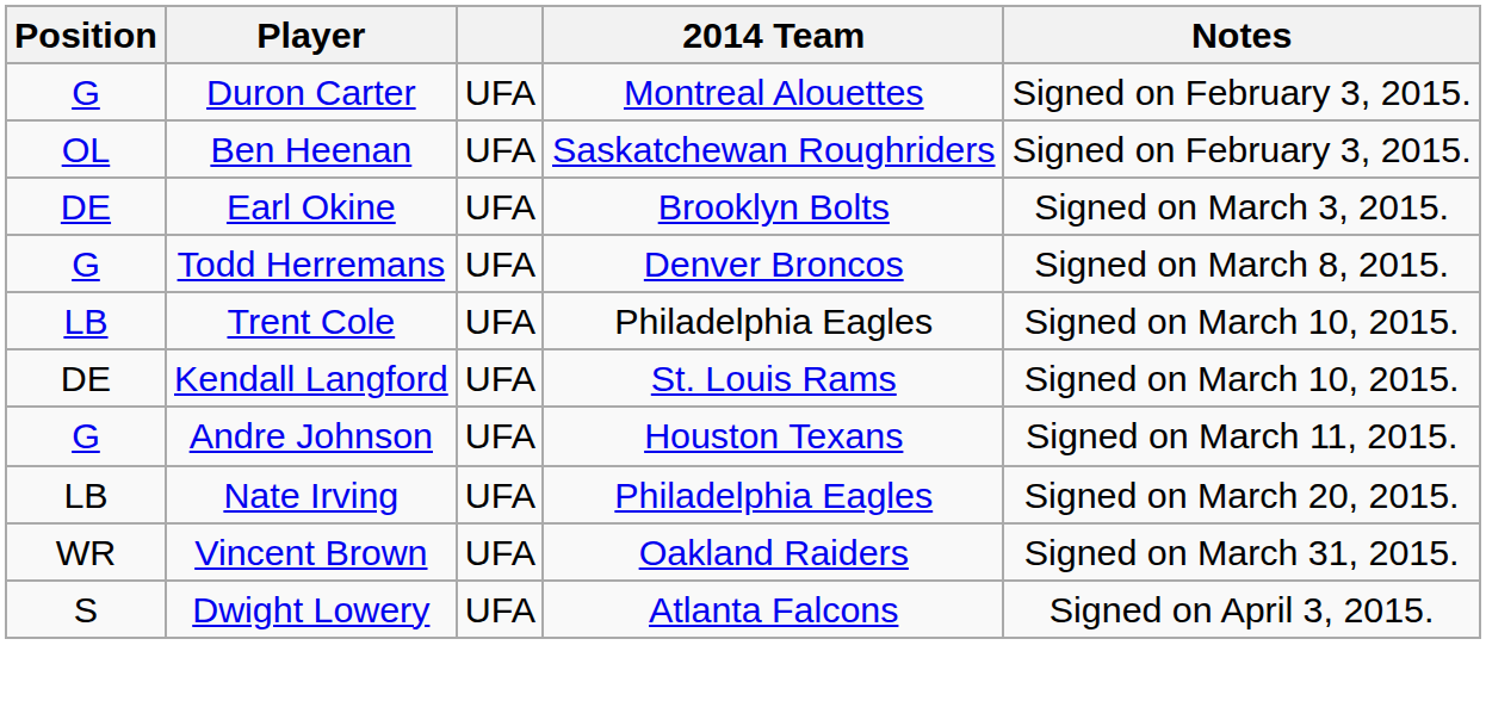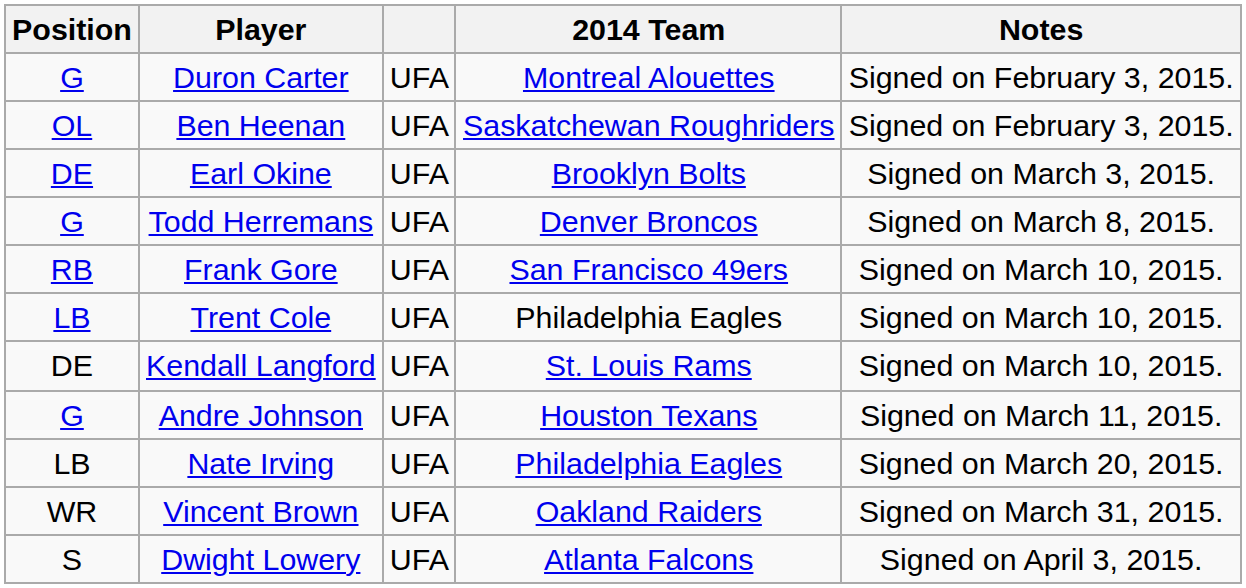 <table class="wikitable" style="font-size: 95%; text-align: center;">
 <tr>
 <th>Position</th>
 <th>Player</th>
 <th></th>
 <th>2014 Team</th>
 <th>Notes</th>
 </tr>
 <tr>
 <td><a href='#'>G</a></td>
 <td><a href='#'>Duron Carter</a></td>
 <td>UFA</td>
 <td><a href='#'>Montreal Alouettes</a></td>
 <td>Signed on February 3, 2015.</td>
 </tr>
 <tr>
 <td><a href='#'>OL</a></td>
 <td><a href='#'>Ben Heenan</a></td>
 <td>UFA</td>
 <td><a href='#'>Saskatchewan Roughriders</a></td>
 <td>Signed on February 3, 2015.</td>
 </tr>
 <tr>
 <td><a href='#'>DE</a></td>
 <td><a href='#'>Earl Okine</a></td>
 <td>UFA</td>
 <td><a href='#'>Brooklyn Bolts</a></td>
 <td>Signed on March 3, 2015.</td>
 </tr>
 <tr>
 <td><a href='#'>G</a></td>
 <td><a href='#'>Todd Herremans</a></td>
 <td>UFA</td>
 <td><a href='#'>Denver Broncos</a></td>
 <td>Signed on March 8, 2015.</td>
+</tr>
+<tr>
+<td><a href='#'>RB</a></td>
+<td><a href='#'>Frank Gore</a></td>
+<td>UFA</td>
+<td><a href='#'>San Francisco 49ers</a></td>
+<td>Signed on March 10, 2015.</td>
 </tr>
 <tr>
 <td><a href='#'>LB</a></td>
 <td><a href='#'>Trent Cole</a></td>
 <td>UFA</td>
 <td>Philadelphia Eagles</td>
 <td>Signed on March 10, 2015.</td>
 </tr>
 <tr>
 <td>DE</td>
 <td><a href='#'>Kendall Langford</a></td>
 <td>UFA</td>
 <td><a href='#'>St. Louis Rams</a></td>
 <td>Signed on March 10, 2015.</td>
 </tr>
 <tr>
 <td><a href='#'>G</a></td>
 <td><a href='#'>Andre Johnson</a></td>
 <td>UFA</td>
 <td><a href='#'>Houston Texans</a></td>
 <td>Signed on March 11, 2015.</td>
 </tr>
 <tr>
 <td>LB</td>
 <td><a href='#'>Nate Irving</a></td>
 <td>UFA</td>
 <td><a href='#'>Philadelphia Eagles</a></td>
 <td>Signed on March 20, 2015.</td>
 </tr>
 <tr>
 <td>WR</td>
 <td><a href='#'>Vincent Brown</a></td>
 <td>UFA</td>
 <td><a href='#'>Oakland Raiders</a></td>
 <td>Signed on March 31, 2015.</td>
 </tr>
 <tr>
 <td>S</td>
 <td><a href='#'>Dwight Lowery</a></td>
 <td>UFA</td>
 <td><a href='#'>Atlanta Falcons</a></td>
 <td>Signed on April 3, 2015.</td>
 </tr>
 <tr>
 </tr>
 </table>
